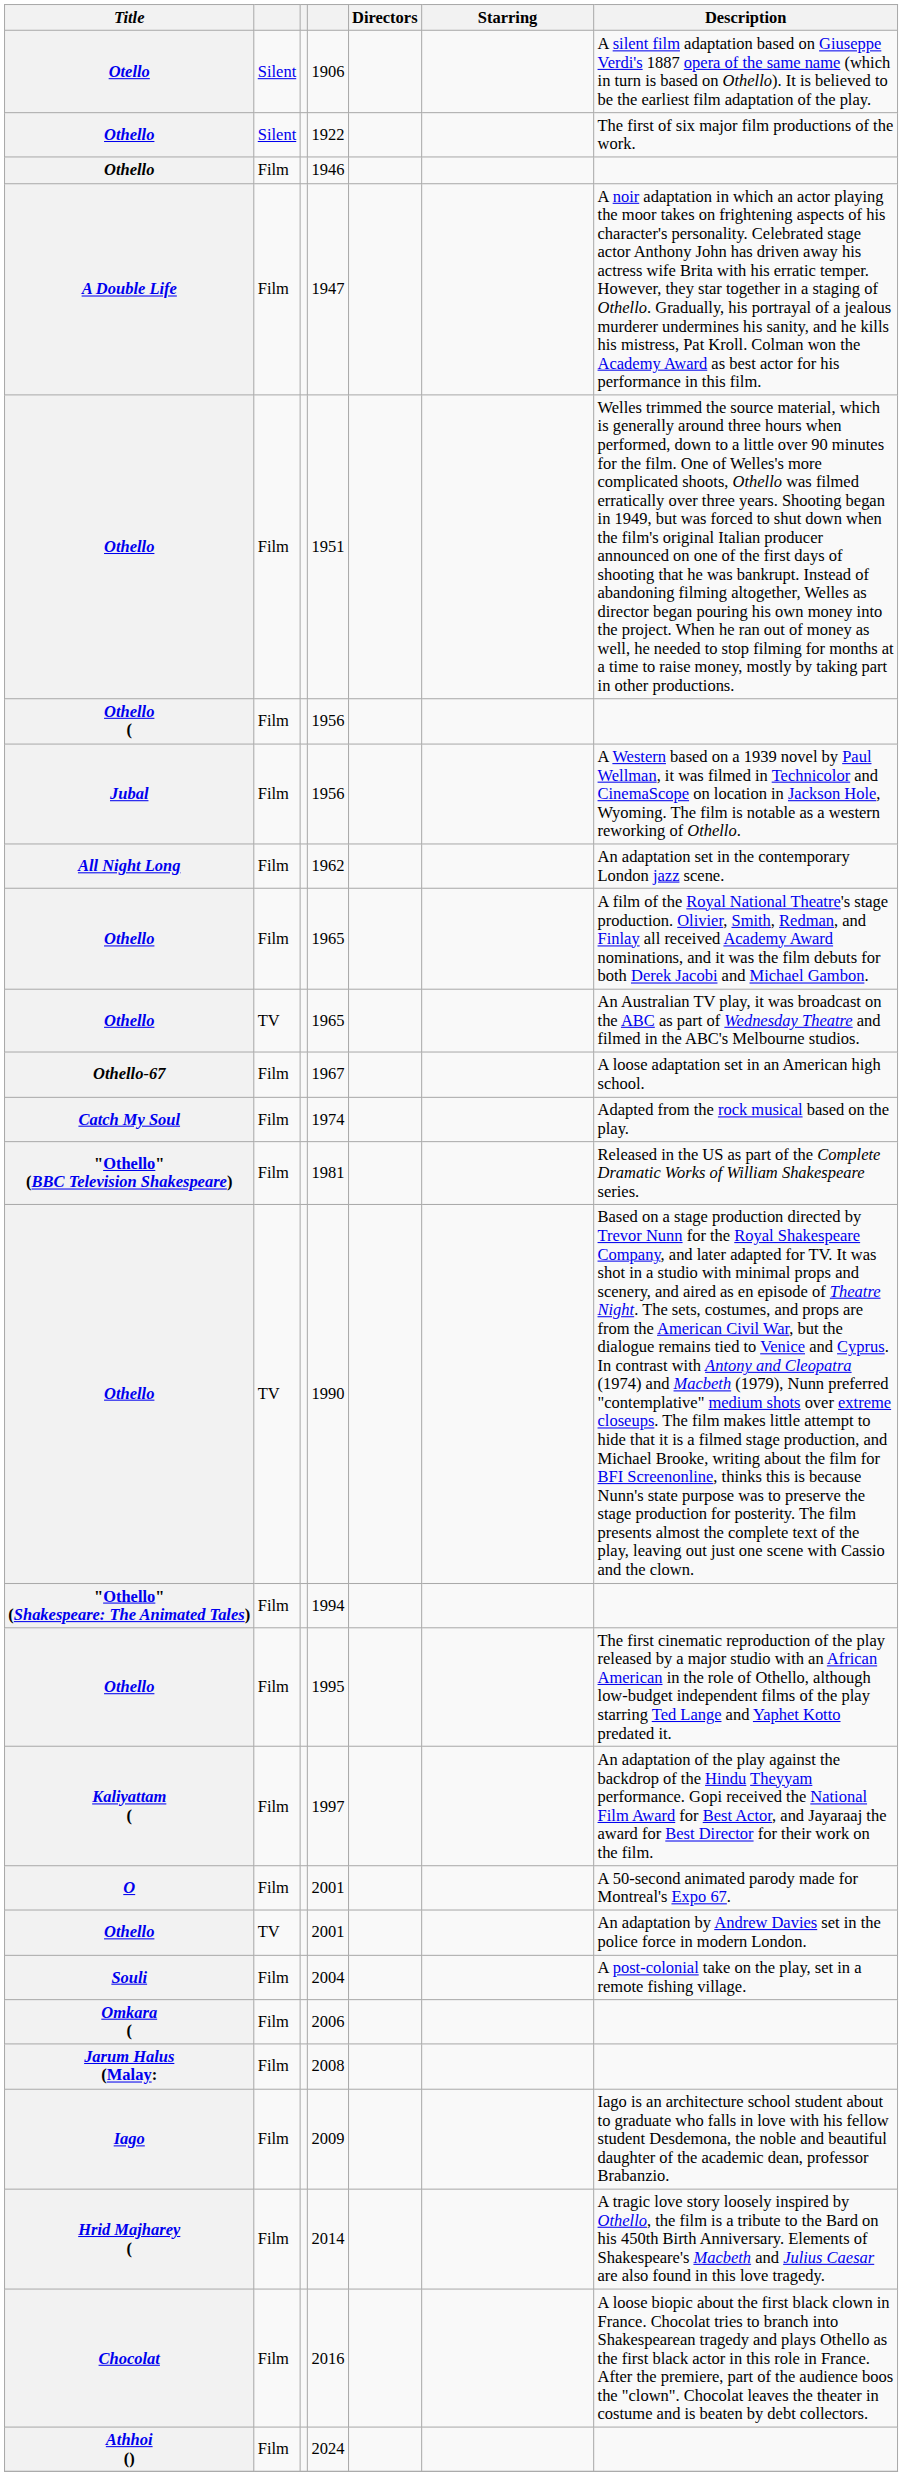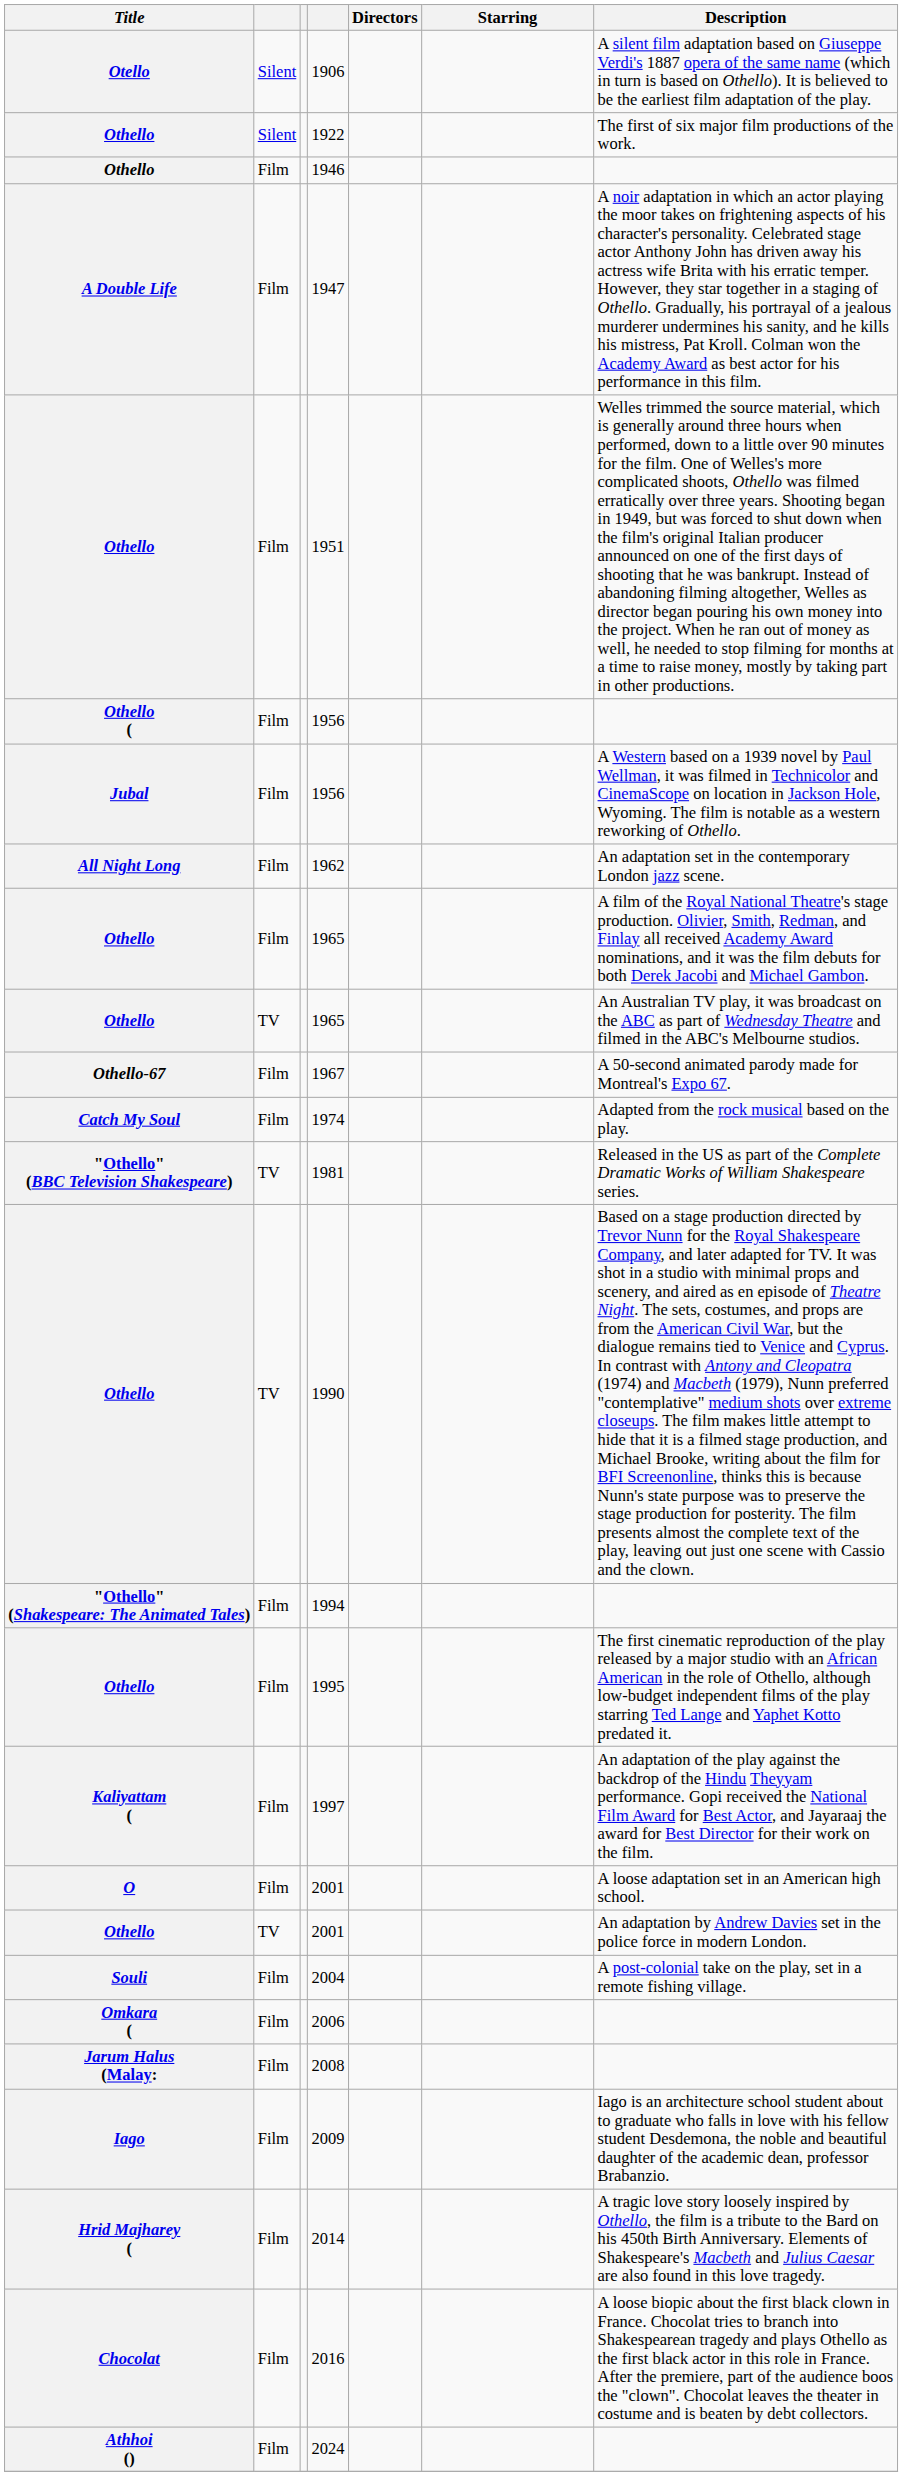 <table class="wikitable sortable">
 <tr>
 <th scope="col"><em>Title</em></th>
 <th scope="col"></th>
 <th scope="col"></th>
 <th scope="col"></th>
 <th scope="col" class="unsortable">Directors</th>
 <th scope="col" class="unsortable" style="min-width: 10em">Starring</th>
 <th scope="col" class="unsortable" style="min-width: 15em">Description</th>
 </tr>
 <tr>
 <th scope="row" style="white-space: nowrap"><em><a href='#'>Otello</a></em></th>
 <td><a href='#'>Silent</a></td>
 <td></td>
 <td>1906</td>
 <td></td>
 <td></td>
 <td>A <a href='#'>silent film</a> adaptation based on <a href='#'>Giuseppe Verdi's</a> 1887 <a href='#'>opera of the same name</a> (which in turn is based on <em>Othello</em>). It is believed to be the earliest film adaptation of the play.</td>
 </tr>
 <tr>
 <th scope="row" style="white-space: nowrap"><em><a href='#'>Othello</a></em></th>
 <td><a href='#'>Silent</a></td>
 <td></td>
 <td>1922</td>
 <td></td>
 <td></td>
 <td>The first of six major film productions of the work.</td>
 </tr>
 <tr>
 <th scope="row" style="white-space: nowrap"><em>Othello</em></th>
 <td>Film</td>
 <td></td>
 <td>1946</td>
 <td></td>
 <td></td>
 <td></td>
 </tr>
 <tr>
 <th scope="row" style="white-space: nowrap"><em><a href='#'>A Double Life</a></em></th>
 <td>Film</td>
 <td></td>
 <td>1947</td>
 <td></td>
 <td></td>
 <td>A <a href='#'>noir</a> adaptation in which an actor playing the moor takes on frightening aspects of his character's personality. Celebrated stage actor Anthony John has driven away his actress wife Brita with his erratic temper. However, they star together in a staging of <em>Othello</em>. Gradually, his portrayal of a jealous murderer undermines his sanity, and he kills his mistress, Pat Kroll. Colman won the <a href='#'>Academy Award</a> as best actor for his performance in this film.</td>
 </tr>
 <tr>
 <th scope="row" style="white-space: nowrap"><em><a href='#'>Othello</a></em></th>
 <td>Film</td>
 <td></td>
 <td>1951</td>
 <td></td>
 <td></td>
 <td>Welles trimmed the source material, which is generally around three hours when performed, down to a little over 90 minutes for the film. One of Welles's more complicated shoots, <em>Othello</em> was filmed erratically over three years. Shooting began in 1949, but was forced to shut down when the film's original Italian producer announced on one of the first days of shooting that he was bankrupt. Instead of abandoning filming altogether, Welles as director began pouring his own money into the project. When he ran out of money as well, he needed to stop filming for months at a time to raise money, mostly by taking part in other productions.</td>
 </tr>
 <tr>
 <th scope="row" style="white-space: nowrap"><em><a href='#'>Othello</a></em><br>(</th>
 <td>Film</td>
 <td></td>
 <td>1956</td>
 <td></td>
 <td></td>
 <td></td>
 </tr>
 <tr>
 <th scope="row" style="white-space: nowrap"><em><a href='#'>Jubal</a></em></th>
 <td>Film</td>
 <td></td>
 <td>1956</td>
 <td></td>
 <td></td>
 <td>A <a href='#'>Western</a> based on a 1939 novel by <a href='#'>Paul Wellman</a>, it was filmed in <a href='#'>Technicolor</a> and <a href='#'>CinemaScope</a> on location in <a href='#'>Jackson Hole</a>, Wyoming. The film is notable as a western reworking of <em>Othello</em>.</td>
 </tr>
 <tr>
 <th scope="row" style="white-space: nowrap"><em><a href='#'>All Night Long</a></em></th>
 <td>Film</td>
 <td></td>
 <td>1962</td>
 <td></td>
 <td></td>
 <td>An adaptation set in the contemporary London <a href='#'>jazz</a> scene.</td>
 </tr>
 <tr>
 <th scope="row" style="white-space: nowrap"><em><a href='#'>Othello</a></em></th>
 <td>Film</td>
 <td></td>
 <td>1965</td>
 <td></td>
 <td></td>
 <td>A film of the <a href='#'>Royal National Theatre</a>'s stage production. <a href='#'>Olivier</a>, <a href='#'>Smith</a>, <a href='#'>Redman</a>, and <a href='#'>Finlay</a> all received <a href='#'>Academy Award</a> nominations, and it was the film debuts for both <a href='#'>Derek Jacobi</a> and <a href='#'>Michael Gambon</a>.</td>
 </tr>
 <tr>
 <th scope="row" style="white-space: nowrap"><em><a href='#'>Othello</a></em></th>
 <td>TV</td>
 <td></td>
 <td>1965</td>
 <td></td>
 <td></td>
 <td>An Australian TV play, it was broadcast on the <a href='#'>ABC</a> as part of <em><a href='#'>Wednesday Theatre</a></em> and filmed in the ABC's Melbourne studios.</td>
 </tr>
 <tr>
 <th scope="row" style="white-space: nowrap"><em>Othello-67</em></th>
 <td>Film</td>
 <td></td>
 <td>1967</td>
 <td></td>
 <td></td>
-<td>A loose adaptation set in an American high school.</td>
+<td>A 50-second animated parody made for Montreal's <a href='#'>Expo 67</a>.</td>
 </tr>
 <tr>
 <th scope="row" style="white-space: nowrap"><em><a href='#'>Catch My Soul</a></em></th>
 <td>Film</td>
 <td></td>
 <td>1974</td>
 <td></td>
 <td></td>
 <td>Adapted from the <a href='#'>rock musical</a> based on the play.</td>
 </tr>
 <tr>
 <th scope="row" style="white-space: nowrap">"<a href='#'>Othello</a>"<br>(<em><a href='#'>BBC Television Shakespeare</a></em>)</th>
-<td>Film</td>
+<td>TV</td>
 <td></td>
 <td>1981</td>
 <td></td>
 <td></td>
 <td>Released in the US as part of the <em>Complete Dramatic Works of William Shakespeare</em> series.</td>
 </tr>
 <tr>
 <th scope="row" style="white-space: nowrap"><em><a href='#'>Othello</a></em></th>
 <td>TV</td>
 <td></td>
 <td>1990</td>
 <td></td>
 <td></td>
 <td>Based on a stage production directed by <a href='#'>Trevor Nunn</a> for the <a href='#'>Royal Shakespeare Company</a>, and later adapted for TV. It was shot in a studio with minimal props and scenery, and aired as en episode of <em><a href='#'>Theatre Night</a></em>. The sets, costumes, and props are from the <a href='#'>American Civil War</a>, but the dialogue remains tied to <a href='#'>Venice</a> and <a href='#'>Cyprus</a>. In contrast with <em><a href='#'>Antony and Cleopatra</a></em> (1974) and <em><a href='#'>Macbeth</a></em> (1979), Nunn preferred "contemplative" <a href='#'>medium shots</a> over <a href='#'>extreme closeups</a>. The film makes little attempt to hide that it is a filmed stage production, and Michael Brooke, writing about the film for <a href='#'>BFI Screenonline</a>, thinks this is because Nunn's state purpose was to preserve the stage production for posterity. The film presents almost the complete text of the play, leaving out just one scene with Cassio and the clown.</td>
 </tr>
 <tr>
 <th scope="row" style="white-space: nowrap">"<a href='#'>Othello</a>"<br>(<em><a href='#'>Shakespeare: The Animated Tales</a></em>)</th>
 <td>Film</td>
 <td></td>
 <td>1994</td>
 <td></td>
 <td></td>
 <td></td>
 </tr>
 <tr>
 <th scope="row" style="white-space: nowrap"><em><a href='#'>Othello</a></em></th>
 <td>Film</td>
 <td></td>
 <td>1995</td>
 <td></td>
 <td></td>
 <td>The first cinematic reproduction of the play released by a major studio with an <a href='#'>African American</a> in the role of Othello, although low-budget independent films of the play starring <a href='#'>Ted Lange</a> and <a href='#'>Yaphet Kotto</a> predated it.</td>
 </tr>
 <tr>
 <th scope="row" style="white-space: normal"><em><a href='#'>Kaliyattam</a></em><br>(</th>
 <td>Film</td>
 <td></td>
 <td>1997</td>
 <td></td>
 <td></td>
 <td>An adaptation of the play against the backdrop of the <a href='#'>Hindu</a> <a href='#'>Theyyam</a> performance. Gopi received the <a href='#'>National Film Award</a> for <a href='#'>Best Actor</a>, and Jayaraaj the award for <a href='#'>Best Director</a> for their work on the film.</td>
 </tr>
 <tr>
 <th scope="row" style="white-space: nowrap"><em><a href='#'>O</a></em></th>
 <td>Film</td>
 <td></td>
 <td>2001</td>
 <td></td>
 <td></td>
-<td>A 50-second animated parody made for Montreal's <a href='#'>Expo 67</a>.</td>
+<td>A loose adaptation set in an American high school.</td>
 </tr>
 <tr>
 <th scope="row" style="white-space: nowrap"><em><a href='#'>Othello</a></em></th>
 <td>TV</td>
 <td></td>
 <td>2001</td>
 <td></td>
 <td></td>
 <td>An adaptation by <a href='#'>Andrew Davies</a> set in the police force in modern London.</td>
 </tr>
 <tr>
 <th scope="row" style="white-space: nowrap"><em><a href='#'>Souli</a></em></th>
 <td>Film</td>
 <td></td>
 <td>2004</td>
 <td></td>
 <td></td>
 <td>A <a href='#'>post-colonial</a> take on the play, set in a remote fishing village.</td>
 </tr>
 <tr>
 <th scope="row" style="white-space: normal"><em><a href='#'>Omkara</a></em><br>(</th>
 <td>Film</td>
 <td></td>
 <td>2006</td>
 <td></td>
 <td></td>
 <td></td>
 </tr>
 <tr>
 <th scope="row" style="white-space: normal"><em><a href='#'>Jarum Halus</a></em><br>(<a href='#'>Malay</a>: </th>
 <td>Film</td>
 <td></td>
 <td>2008</td>
 <td></td>
 <td></td>
 <td></td>
 </tr>
 <tr>
 <th scope="row" style="white-space: nowrap"><em><a href='#'>Iago</a></em></th>
 <td>Film</td>
 <td></td>
 <td>2009</td>
 <td></td>
 <td></td>
 <td>Iago is an architecture school student about to graduate who falls in love with his fellow student Desdemona, the noble and beautiful daughter of the academic dean, professor Brabanzio.</td>
 </tr>
 <tr>
 <th scope="row" style="white-space: normal"><em><a href='#'>Hrid Majharey</a></em><br>(</th>
 <td>Film</td>
 <td></td>
 <td>2014</td>
 <td></td>
 <td></td>
 <td>A tragic love story loosely inspired by <em><a href='#'>Othello</a></em>, the film is a tribute to the Bard on his 450th Birth Anniversary. Elements of Shakespeare's <em><a href='#'>Macbeth</a></em> and <em><a href='#'>Julius Caesar</a></em> are also found in this love tragedy.</td>
 </tr>
 <tr>
 <th scope="row" style="white-space: normal"><em><a href='#'>Chocolat</a></em></th>
 <td>Film</td>
 <td></td>
 <td>2016</td>
 <td></td>
 <td></td>
 <td>A loose biopic about the first black clown in France. Chocolat tries to branch into Shakespearean tragedy and plays Othello as the first black actor in this role in France. After the premiere, part of the audience boos the "clown". Chocolat leaves the theater in costume and is beaten by debt collectors.</td>
 </tr>
 <tr>
 <th scope="row" style="white-space: normal"><em><a href='#'>Athhoi</a></em><br>()</th>
 <td>Film</td>
 <td></td>
 <td>2024</td>
 <td></td>
 <td></td>
 <td></td>
 </tr>
 <tr>
 </tr>
 </table>
